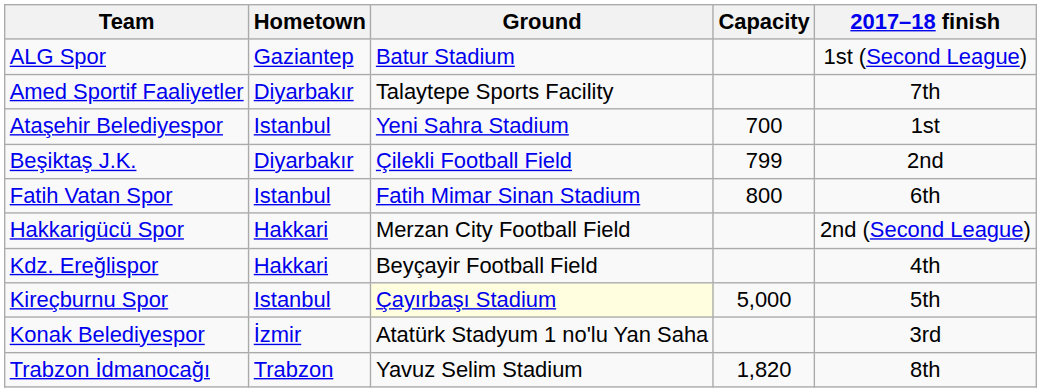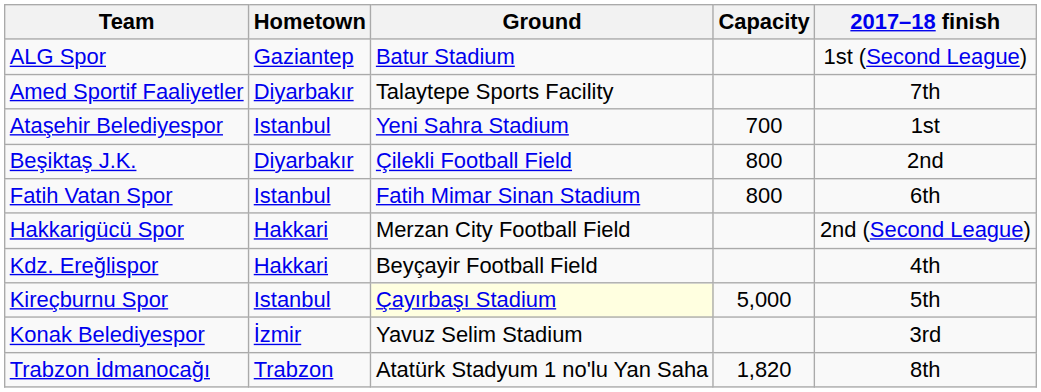 <table class="wikitable sortable">
 <tr>
 <th>Team</th>
 <th>Hometown</th>
 <th>Ground</th>
 <th>Capacity</th>
 <th data-sort-type="number"><a href='#'>2017–18</a> finish</th>
 </tr>
 <tr>
 <td><a href='#'>ALG Spor</a></td>
 <td><a href='#'>Gaziantep</a></td>
 <td><a href='#'>Batur Stadium</a></td>
 <td></td>
 <td style="text-align:center"> 1st (<a href='#'>Second League</a>)</td>
 </tr>
 <tr>
 <td><a href='#'>Amed Sportif Faaliyetler</a></td>
 <td><a href='#'>Diyarbakır</a></td>
 <td>Talaytepe Sports Facility</td>
 <td></td>
 <td style="text-align:center">7th</td>
 </tr>
 <tr>
 <td><a href='#'>Ataşehir Belediyespor</a></td>
 <td><a href='#'>Istanbul</a></td>
 <td><a href='#'>Yeni Sahra Stadium</a></td>
 <td style="text-align:center">700</td>
 <td style="text-align:center">1st</td>
 </tr>
 <tr>
 <td><a href='#'>Beşiktaş J.K.</a></td>
 <td><a href='#'>Diyarbakır</a></td>
 <td><a href='#'>Çilekli Football Field</a></td>
-<td style="text-align:center">799</td>
+<td style="text-align:center">800</td>
 <td style="text-align:center">2nd</td>
 </tr>
 <tr>
 <td><a href='#'>Fatih Vatan Spor</a></td>
 <td><a href='#'>Istanbul</a></td>
 <td><a href='#'>Fatih Mimar Sinan Stadium</a></td>
 <td style="text-align:center">800</td>
 <td style="text-align:center">6th</td>
 </tr>
 <tr>
 <td><a href='#'>Hakkarigücü Spor</a></td>
 <td><a href='#'>Hakkari</a></td>
 <td>Merzan City Football Field</td>
 <td></td>
 <td style="text-align:center"> 2nd (<a href='#'>Second League</a>)</td>
 </tr>
 <tr>
 <td><a href='#'>Kdz. Ereğlispor</a></td>
 <td><a href='#'>Hakkari</a></td>
 <td>Beyçayir Football Field</td>
 <td></td>
 <td style="text-align:center">4th</td>
 </tr>
 <tr>
 <td><a href='#'>Kireçburnu Spor</a></td>
 <td><a href='#'>Istanbul</a></td>
 <td style="background: lightyellow;"><a href='#'>Çayırbaşı Stadium</a></td>
 <td style="text-align:center">5,000</td>
 <td style="text-align:center">5th</td>
 </tr>
 <tr>
 <td><a href='#'>Konak Belediyespor</a></td>
 <td><a href='#'>İzmir</a></td>
-<td>Atatürk Stadyum 1 no'lu Yan Saha</td>
+<td>Yavuz Selim Stadium</td>
 <td></td>
 <td style="text-align:center">3rd</td>
 </tr>
 <tr>
 <td><a href='#'>Trabzon İdmanocağı</a></td>
 <td><a href='#'>Trabzon</a></td>
-<td>Yavuz Selim Stadium</td>
+<td>Atatürk Stadyum 1 no'lu Yan Saha</td>
 <td style="text-align:center">1,820</td>
 <td style="text-align:center">8th</td>
 </tr>
 </table>
